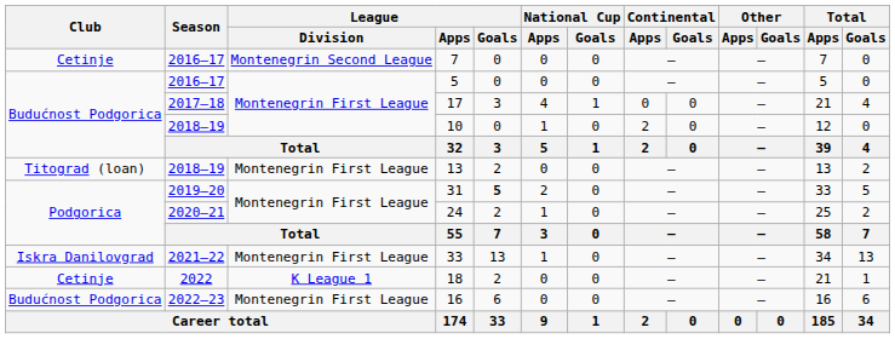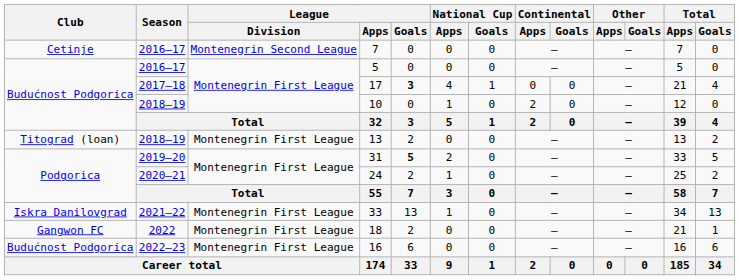 <table class="wikitable" style="text-align: center">
 <tr>
 <th rowspan="2">Club</th>
 <th rowspan="2">Season</th>
 <th colspan="3">League</th>
 <th colspan="2">National Cup</th>
 <th colspan="2">Continental</th>
 <th colspan="2">Other</th>
 <th colspan="2">Total</th>
 </tr>
 <tr>
 <th>Division</th>
 <th>Apps</th>
 <th>Goals</th>
 <th>Apps</th>
 <th>Goals</th>
 <th>Apps</th>
 <th>Goals</th>
 <th>Apps</th>
 <th>Goals</th>
 <th>Apps</th>
 <th>Goals</th>
 </tr>
 <tr>
 <td><a href='#'>Cetinje</a></td>
 <td><a href='#'>2016–17</a></td>
 <td><a href='#'>Montenegrin Second League</a></td>
 <td>7</td>
 <td>0</td>
 <td>0</td>
 <td>0</td>
 <td colspan="2">—</td>
 <td colspan="2">—</td>
 <td>7</td>
 <td>0</td>
 </tr>
 <tr>
 <td rowspan="4"><a href='#'>Budućnost Podgorica</a></td>
 <td><a href='#'>2016–17</a></td>
 <td rowspan="3"><a href='#'>Montenegrin First League</a></td>
 <td>5</td>
 <td>0</td>
 <td>0</td>
 <td>0</td>
 <td colspan="2">—</td>
 <td colspan="2">—</td>
 <td>5</td>
 <td>0</td>
 </tr>
 <tr>
 <td><a href='#'>2017–18</a></td>
 <td>17</td>
-<td>3</td>
+<td><strong>3</strong></td>
 <td>4</td>
 <td>1</td>
 <td>0</td>
 <td>0</td>
 <td colspan="2">—</td>
 <td>21</td>
 <td>4</td>
 </tr>
 <tr>
 <td><a href='#'>2018–19</a></td>
 <td>10</td>
 <td>0</td>
 <td>1</td>
 <td>0</td>
 <td>2</td>
 <td>0</td>
 <td colspan="2">—</td>
 <td>12</td>
 <td>0</td>
 </tr>
 <tr>
 <th colspan="2">Total</th>
 <th>32</th>
 <th>3</th>
 <th>5</th>
 <th>1</th>
 <th>2</th>
 <th>0</th>
 <th colspan="2">—</th>
 <th>39</th>
 <th>4</th>
 </tr>
 <tr>
 <td><a href='#'>Titograd</a> (loan)</td>
 <td><a href='#'>2018–19</a></td>
 <td>Montenegrin First League</td>
 <td>13</td>
 <td>2</td>
 <td>0</td>
 <td>0</td>
 <td colspan="2">—</td>
 <td colspan="2">—</td>
 <td>13</td>
 <td>2</td>
 </tr>
 <tr>
 <td rowspan="3"><a href='#'>Podgorica</a></td>
 <td><a href='#'>2019–20</a></td>
 <td rowspan="2">Montenegrin First League</td>
 <td>31</td>
 <td><strong>5</strong></td>
 <td>2</td>
 <td>0</td>
 <td colspan="2">—</td>
 <td colspan="2">—</td>
 <td>33</td>
 <td>5</td>
 </tr>
 <tr>
 <td><a href='#'>2020–21</a></td>
 <td>24</td>
 <td>2</td>
 <td>1</td>
 <td>0</td>
 <td colspan="2">—</td>
 <td colspan="2">—</td>
 <td>25</td>
 <td>2</td>
 </tr>
 <tr>
 <th colspan="2">Total</th>
 <th>55</th>
 <th>7</th>
 <th>3</th>
 <th>0</th>
 <th colspan="2">—</th>
 <th colspan="2">—</th>
 <th>58</th>
 <th>7</th>
 </tr>
 <tr>
 <td><a href='#'>Iskra Danilovgrad</a></td>
 <td><a href='#'>2021–22</a></td>
 <td>Montenegrin First League</td>
 <td>33</td>
 <td>13</td>
 <td>1</td>
 <td>0</td>
 <td colspan="2">—</td>
 <td colspan="2">—</td>
 <td>34</td>
 <td>13</td>
 </tr>
 <tr>
-<td><a href='#'>Cetinje</a></td>
+<td><a href='#'>Gangwon FC</a></td>
 <td><a href='#'>2022</a></td>
-<td><a href='#'>K League 1</a></td>
+<td>Montenegrin First League</td>
 <td>18</td>
 <td>2</td>
 <td>0</td>
 <td>0</td>
 <td colspan="2">—</td>
 <td colspan="2">—</td>
 <td>21</td>
 <td>1</td>
 </tr>
 <tr>
 <td><a href='#'>Budućnost Podgorica</a></td>
 <td><a href='#'>2022–23</a></td>
 <td>Montenegrin First League</td>
 <td>16</td>
 <td>6</td>
 <td>0</td>
 <td>0</td>
 <td colspan="2">—</td>
 <td colspan="2">—</td>
 <td>16</td>
 <td>6</td>
 </tr>
 <tr>
 <th colspan="3">Career total</th>
 <th>174</th>
 <th>33</th>
 <th>9</th>
 <th>1</th>
 <th>2</th>
 <th>0</th>
 <th>0</th>
 <th>0</th>
 <th>185</th>
 <th>34</th>
 </tr>
 </table>
